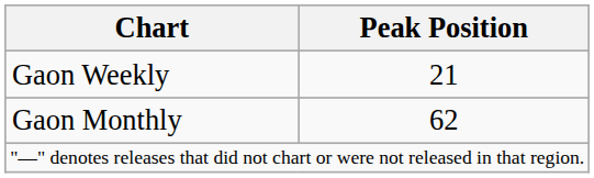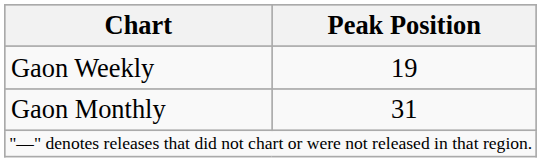 <table class="wikitable">
 <tr>
 <th>Chart</th>
 <th>Peak Position</th>
 </tr>
 <tr>
 <td>Gaon Weekly</td>
-<td align="center">21</td>
+<td align="center">19</td>
 </tr>
 <tr>
 <td>Gaon Monthly</td>
-<td align="center">62</td>
+<td align="center">31</td>
 </tr>
 <tr>
 <td colspan="10" style="text-align:center; font-size:8pt;">"—" denotes releases that did not chart or were not released in that region.</td>
 </tr>
 </table>
